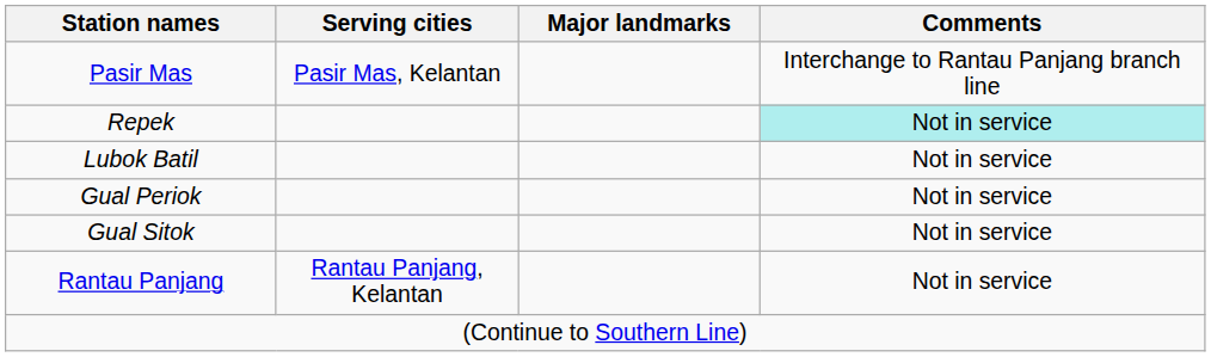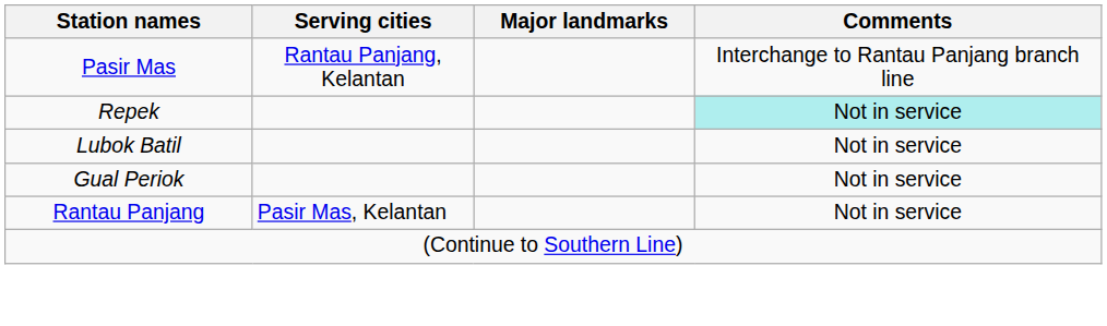 <table class="sortable wikitable" style="text-align:left;" style="font-size: 90%">
 <tr>
 <th style="width:180px;">Station names</th>
 <th style="width:160px;">Serving cities</th>
 <th style="width:160px;">Major landmarks</th>
 <th style="width:300px;">Comments</th>
 </tr>
 <tr style="text-align:center;">
 <td><a href='#'>Pasir Mas</a></td>
-<td><a href='#'>Pasir Mas</a>, Kelantan</td>
+<td style="text-align:center;"><a href='#'>Rantau Panjang</a>, Kelantan</td>
 <td style="text-align:center;"></td>
 <td style="text-align:center;">Interchange to Rantau Panjang branch line</td>
 </tr>
 <tr style="text-align:center;">
 <td><em>Repek</em></td>
 <td style="text-align:center;"></td>
 <td style="text-align:center;"></td>
 <td style="background: paleturquoise; text-align:center;">Not in service</td>
 </tr>
 <tr style="text-align:center;">
 <td><em>Lubok Batil</em></td>
 <td style="text-align:center;"></td>
 <td style="text-align:center;"></td>
 <td style="text-align:center;">Not in service</td>
 </tr>
 <tr style="text-align:center;">
 <td><em>Gual Periok</em></td>
 <td style="text-align:center;"></td>
 <td style="text-align:center;"></td>
 <td style="text-align:center;">Not in service</td>
 </tr>
-<tr style="text-align:center;">
-<td><em>Gual Sitok</em></td>
-<td style="text-align:center;"></td>
-<td style="text-align:center;"></td>
-<td style="text-align:center;">Not in service</td>
-</tr>
 <tr>
 <td style="text-align:center;"><a href='#'>Rantau Panjang</a></td>
-<td style="text-align:center;"><a href='#'>Rantau Panjang</a>, Kelantan</td>
+<td><a href='#'>Pasir Mas</a>, Kelantan</td>
 <td style="text-align:center;"></td>
 <td style="text-align:center;">Not in service</td>
 </tr>
 <tr>
 <td style="text-align:center;" colspan="4">(Continue to <a href='#'>Southern Line</a>)</td>
 </tr>
 </table>
